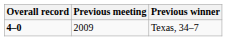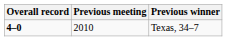 <table class="wikitable">
 <tr>
 <th>Overall record</th>
 <th>Previous meeting</th>
 <th>Previous winner</th>
 </tr>
 <tr>
 <td><strong>4–0</strong></td>
-<td>2009</td>
+<td>2010</td>
 <td>Texas, 34–7</td>
 </tr>
 </table>
